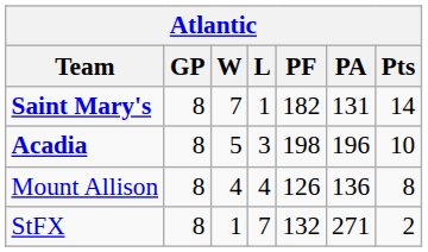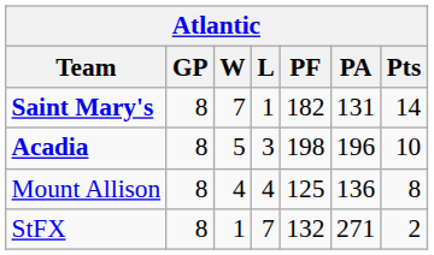 <table class="wikitable" align="left">
 <tr>
 <th colspan="8"><a href='#'>Atlantic</a></th>
 </tr>
 <tr>
 <th>Team</th>
 <th>GP</th>
 <th>W</th>
 <th>L</th>
 <th>PF</th>
 <th>PA</th>
 <th>Pts</th>
 </tr>
 <tr align="right">
 <td align="left"><strong><a href='#'>Saint Mary's</a></strong></td>
 <td>8</td>
 <td>7</td>
 <td>1</td>
 <td>182</td>
 <td>131</td>
 <td>14</td>
 </tr>
 <tr align="right">
 <td align="left"><strong><a href='#'>Acadia</a></strong></td>
 <td>8</td>
 <td>5</td>
 <td>3</td>
 <td>198</td>
 <td>196</td>
 <td>10</td>
 </tr>
 <tr align="right">
 <td align="left"><a href='#'>Mount Allison</a></td>
 <td>8</td>
 <td>4</td>
 <td>4</td>
-<td>126</td>
+<td>125</td>
 <td>136</td>
 <td>8</td>
 </tr>
 <tr align="right">
 <td align="left"><a href='#'>StFX</a></td>
 <td>8</td>
 <td>1</td>
 <td>7</td>
 <td>132</td>
 <td>271</td>
 <td>2</td>
 </tr>
 </table>
